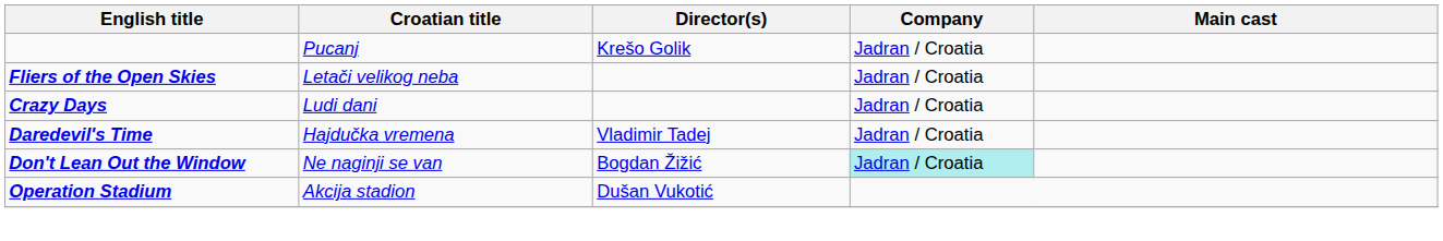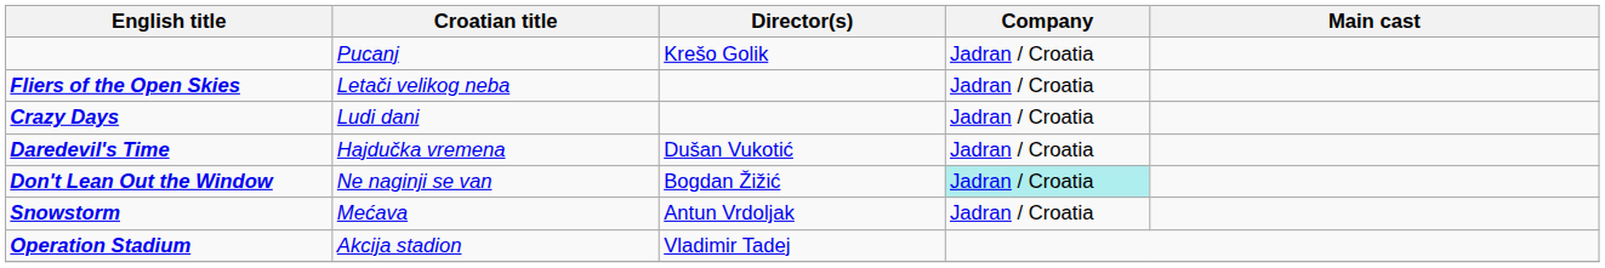 <table class="wikitable" width= "100%">
 <tr>
 <th width=16%>English title</th>
 <th width=16%>Croatian title</th>
 <th width=14%>Director(s)</th>
 <th width=10%>Company</th>
 <th width=22%>Main cast</th>
 </tr>
 <tr>
 <td><strong><em> </em></strong></td>
 <td><em><a href='#'>Pucanj</a></em></td>
 <td><a href='#'>Krešo Golik</a></td>
 <td><a href='#'>Jadran</a> / Croatia</td>
 <td></td>
 </tr>
 <tr>
 <td><strong><em><a href='#'>Fliers of the Open Skies</a></em></strong></td>
 <td><em><a href='#'>Letači velikog neba</a></em></td>
 <td></td>
 <td><a href='#'>Jadran</a> / Croatia</td>
 <td></td>
 </tr>
 <tr>
 <td><strong><em><a href='#'>Crazy Days</a></em></strong></td>
 <td><em><a href='#'>Ludi dani</a></em></td>
 <td></td>
 <td><a href='#'>Jadran</a> / Croatia</td>
 <td></td>
 </tr>
 <tr>
 <td><strong><em><a href='#'>Daredevil's Time</a></em></strong></td>
 <td><em><a href='#'>Hajdučka vremena</a></em></td>
-<td><a href='#'>Vladimir Tadej</a></td>
+<td><a href='#'>Dušan Vukotić</a></td>
 <td><a href='#'>Jadran</a> / Croatia</td>
 <td></td>
 </tr>
 <tr>
 <td><strong><em><a href='#'>Don't Lean Out the Window</a></em></strong></td>
 <td><em><a href='#'>Ne naginji se van</a></em></td>
 <td><a href='#'>Bogdan Žižić</a></td>
 <td style="background: paleturquoise;"><a href='#'>Jadran</a> / Croatia</td>
 <td></td>
 </tr>
 <tr>
+<td><strong><em><a href='#'>Snowstorm</a></em></strong></td>
+<td><em><a href='#'>Mećava</a></em></td>
+<td><a href='#'>Antun Vrdoljak</a></td>
+<td><a href='#'>Jadran</a> / Croatia</td>
+<td></td>
+</tr>
+<tr>
 <td><strong><em><a href='#'>Operation Stadium</a></em></strong></td>
 <td><em><a href='#'>Akcija stadion</a></em></td>
-<td><a href='#'>Dušan Vukotić</a></td>
+<td><a href='#'>Vladimir Tadej</a></td>
 <td colspan="2"></td>
 </tr>
 <tr>
 </tr>
 </table>
